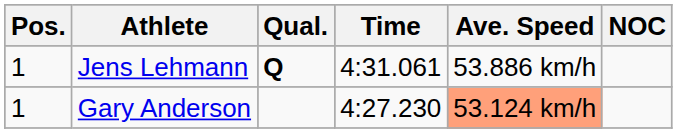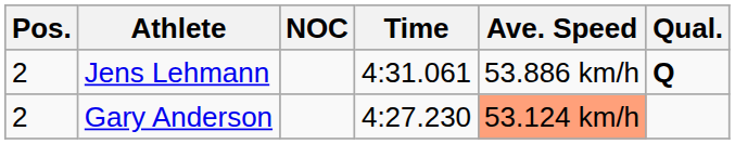 <table class="wikitable" style="font-size:95%;">
 <tr>
 <th>Pos.</th>
 <th>Athlete</th>
-<th>Qual.</th>
+<th>NOC</th>
 <th>Time</th>
 <th>Ave. Speed</th>
-<th>NOC</th>
+<th>Qual.</th>
 </tr>
 <tr>
-<td>1</td>
+<td>2</td>
 <td><a href='#'>Jens Lehmann</a></td>
-<td><strong>Q</strong></td>
+<td></td>
 <td>4:31.061</td>
 <td>53.886 km/h</td>
-<td></td>
+<td><strong>Q</strong></td>
 </tr>
 <tr>
-<td>1</td>
+<td>2</td>
 <td><a href='#'>Gary Anderson</a></td>
 <td></td>
 <td>4:27.230</td>
 <td style="background: lightsalmon;">53.124 km/h</td>
 <td></td>
 </tr>
 </table>
